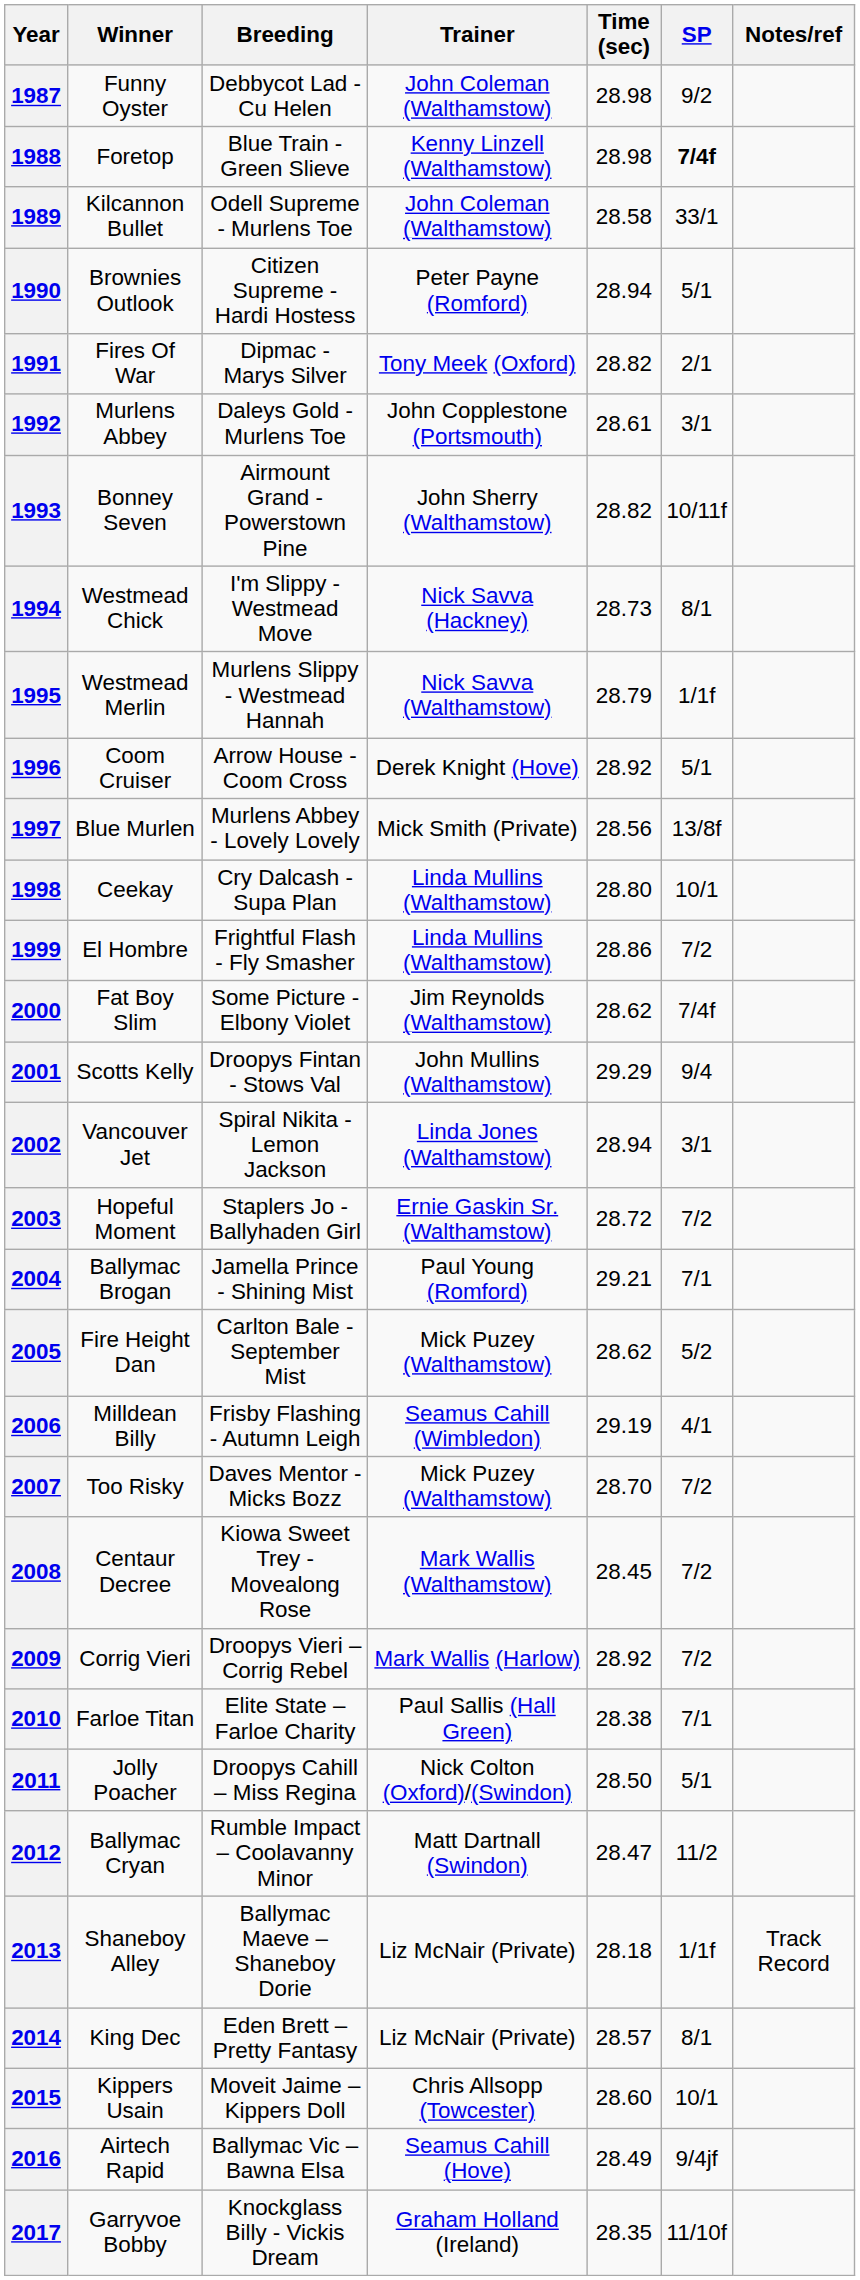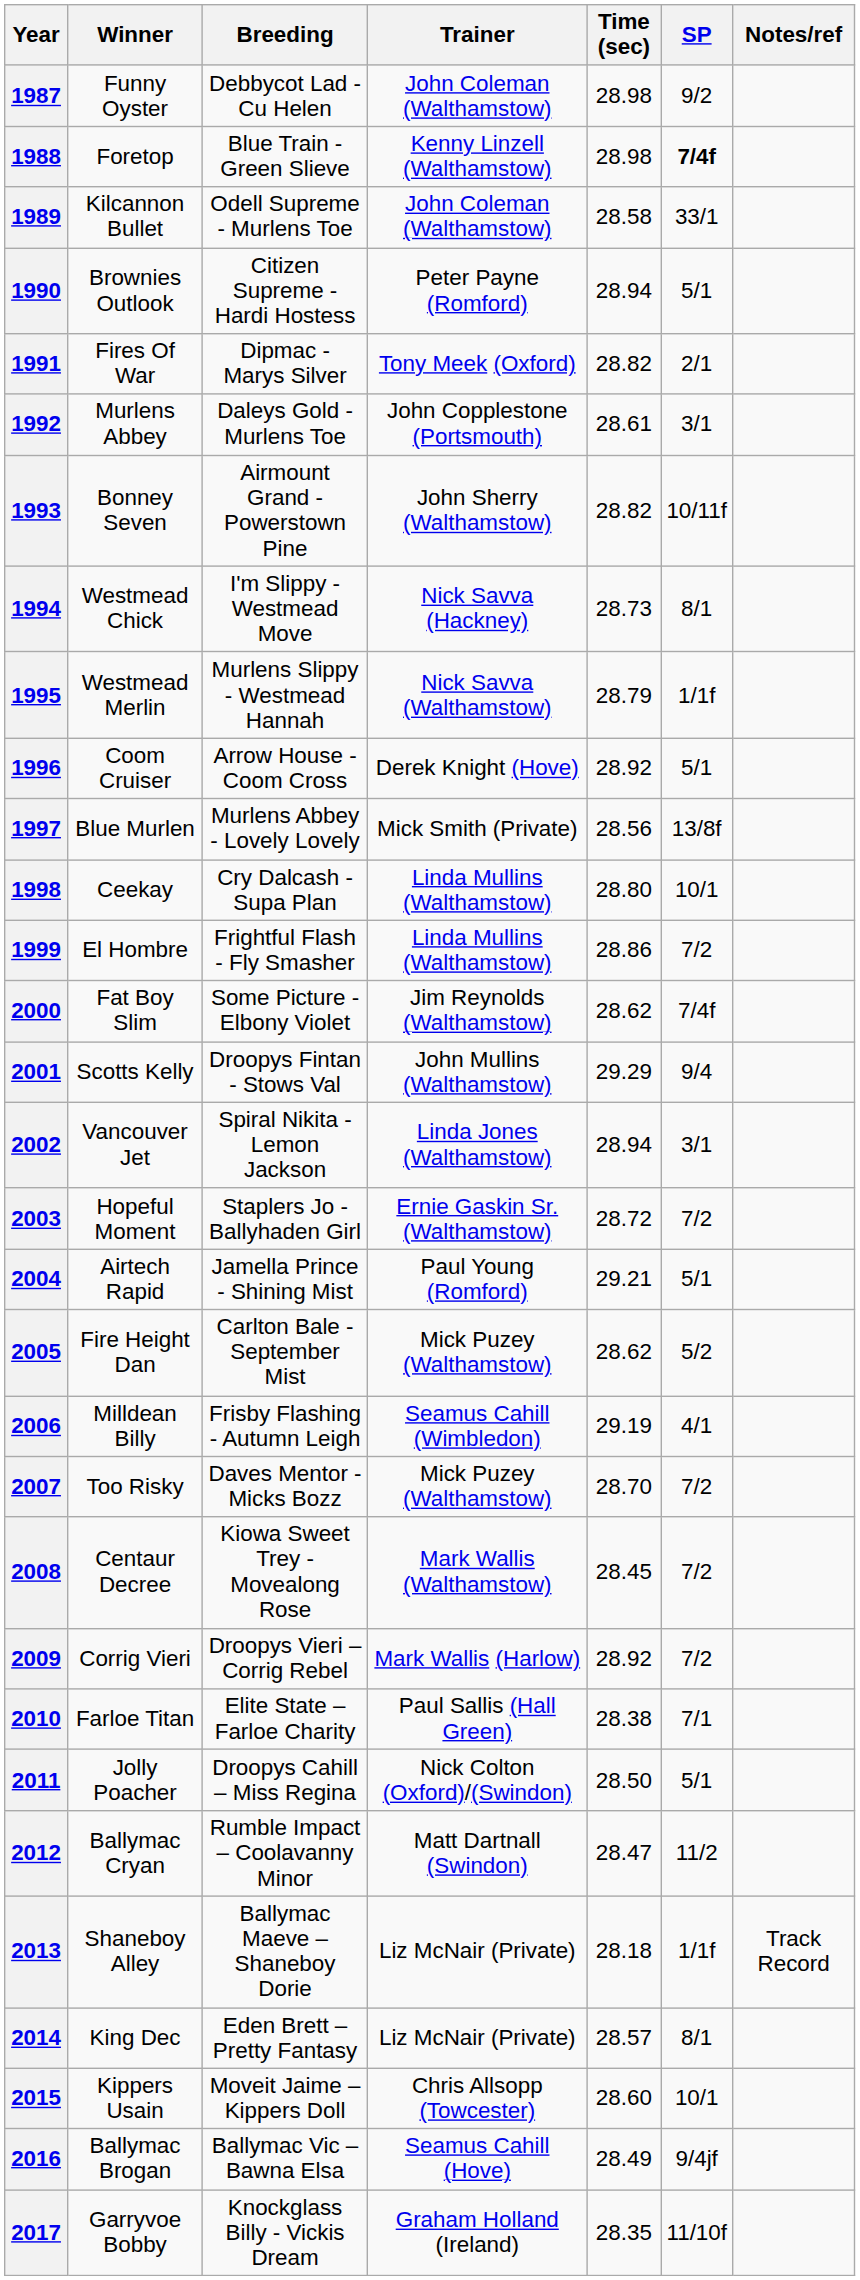 <table class="wikitable" style="text-align:center">
 <tr>
 <th width=50>Year</th>
 <th width=180>Winner</th>
 <th width=270>Breeding</th>
 <th width=250>Trainer</th>
 <th width=80>Time (sec)</th>
 <th width=50><a href='#'>SP</a></th>
 <th width=150>Notes/ref</th>
 </tr>
 <tr>
 <th><a href='#'>1987</a></th>
 <td>Funny Oyster</td>
 <td>Debbycot Lad - Cu Helen</td>
 <td><a href='#'>John Coleman</a> <a href='#'>(Walthamstow)</a></td>
 <td>28.98</td>
 <td>9/2</td>
 <td></td>
 </tr>
 <tr>
 <th><a href='#'>1988</a></th>
 <td>Foretop</td>
 <td>Blue Train - Green Slieve</td>
 <td><a href='#'>Kenny Linzell</a> <a href='#'>(Walthamstow)</a></td>
 <td>28.98</td>
 <td><strong>7/4f</strong></td>
 <td></td>
 </tr>
 <tr>
 <th><a href='#'>1989</a></th>
 <td>Kilcannon Bullet</td>
 <td>Odell Supreme - Murlens Toe</td>
 <td><a href='#'>John Coleman</a> <a href='#'>(Walthamstow)</a></td>
 <td>28.58</td>
 <td>33/1</td>
 <td></td>
 </tr>
 <tr>
 <th><a href='#'>1990</a></th>
 <td>Brownies Outlook</td>
 <td>Citizen Supreme - Hardi Hostess</td>
 <td>Peter Payne <a href='#'>(Romford)</a></td>
 <td>28.94</td>
 <td>5/1</td>
 <td></td>
 </tr>
 <tr>
 <th><a href='#'>1991</a></th>
 <td>Fires Of War</td>
 <td>Dipmac - Marys Silver</td>
 <td><a href='#'>Tony Meek</a> <a href='#'>(Oxford)</a></td>
 <td>28.82</td>
 <td>2/1</td>
 <td></td>
 </tr>
 <tr>
 <th><a href='#'>1992</a></th>
 <td>Murlens Abbey</td>
 <td>Daleys Gold - Murlens Toe</td>
 <td>John Copplestone <a href='#'>(Portsmouth)</a></td>
 <td>28.61</td>
 <td>3/1</td>
 <td></td>
 </tr>
 <tr>
 <th><a href='#'>1993</a></th>
 <td>Bonney Seven</td>
 <td>Airmount Grand - Powerstown Pine</td>
 <td>John Sherry <a href='#'>(Walthamstow)</a></td>
 <td>28.82</td>
 <td>10/11f</td>
 <td></td>
 </tr>
 <tr>
 <th><a href='#'>1994</a></th>
 <td>Westmead Chick</td>
 <td>I'm Slippy - Westmead Move</td>
 <td><a href='#'>Nick Savva</a> <a href='#'>(Hackney)</a></td>
 <td>28.73</td>
 <td>8/1</td>
 <td></td>
 </tr>
 <tr>
 <th><a href='#'>1995</a></th>
 <td>Westmead Merlin</td>
 <td>Murlens Slippy - Westmead Hannah</td>
 <td><a href='#'>Nick Savva</a> <a href='#'>(Walthamstow)</a></td>
 <td>28.79</td>
 <td>1/1f</td>
 <td></td>
 </tr>
 <tr>
 <th><a href='#'>1996</a></th>
 <td>Coom Cruiser</td>
 <td>Arrow House - Coom Cross</td>
 <td>Derek Knight <a href='#'>(Hove)</a></td>
 <td>28.92</td>
 <td>5/1</td>
 <td></td>
 </tr>
 <tr>
 <th><a href='#'>1997</a></th>
 <td>Blue Murlen</td>
 <td>Murlens Abbey - Lovely Lovely</td>
 <td>Mick Smith (Private)</td>
 <td>28.56</td>
 <td>13/8f</td>
 <td></td>
 </tr>
 <tr>
 <th><a href='#'>1998</a></th>
 <td>Ceekay</td>
 <td>Cry Dalcash - Supa Plan</td>
 <td><a href='#'>Linda Mullins</a> <a href='#'>(Walthamstow)</a></td>
 <td>28.80</td>
 <td>10/1</td>
 <td></td>
 </tr>
 <tr>
 <th><a href='#'>1999</a></th>
 <td>El Hombre</td>
 <td>Frightful Flash - Fly Smasher</td>
 <td><a href='#'>Linda Mullins</a> <a href='#'>(Walthamstow)</a></td>
 <td>28.86</td>
 <td>7/2</td>
 <td></td>
 </tr>
 <tr>
 <th><a href='#'>2000</a></th>
 <td>Fat Boy Slim</td>
 <td>Some Picture - Elbony Violet</td>
 <td>Jim Reynolds <a href='#'>(Walthamstow)</a></td>
 <td>28.62</td>
 <td>7/4f</td>
 <td></td>
 </tr>
 <tr>
 <th><a href='#'>2001</a></th>
 <td>Scotts Kelly</td>
 <td>Droopys Fintan - Stows Val</td>
 <td>John Mullins <a href='#'>(Walthamstow)</a></td>
 <td>29.29</td>
 <td>9/4</td>
 <td></td>
 </tr>
 <tr>
 <th><a href='#'>2002</a></th>
 <td>Vancouver Jet</td>
 <td>Spiral Nikita - Lemon Jackson</td>
 <td><a href='#'>Linda Jones</a> <a href='#'>(Walthamstow)</a></td>
 <td>28.94</td>
 <td>3/1</td>
 <td></td>
 </tr>
 <tr>
 <th><a href='#'>2003</a></th>
 <td>Hopeful Moment</td>
 <td>Staplers Jo - Ballyhaden Girl</td>
 <td><a href='#'>Ernie Gaskin Sr.</a> <a href='#'>(Walthamstow)</a></td>
 <td>28.72</td>
 <td>7/2</td>
 <td></td>
 </tr>
 <tr>
 <th><a href='#'>2004</a></th>
-<td>Ballymac Brogan</td>
+<td>Airtech Rapid</td>
 <td>Jamella Prince - Shining Mist</td>
 <td>Paul Young <a href='#'>(Romford)</a></td>
 <td>29.21</td>
-<td>7/1</td>
+<td>5/1</td>
 <td></td>
 </tr>
 <tr>
 <th><a href='#'>2005</a></th>
 <td>Fire Height Dan</td>
 <td>Carlton Bale - September Mist</td>
 <td>Mick Puzey <a href='#'>(Walthamstow)</a></td>
 <td>28.62</td>
 <td>5/2</td>
 <td></td>
 </tr>
 <tr>
 <th><a href='#'>2006</a></th>
 <td>Milldean Billy</td>
 <td>Frisby Flashing - Autumn Leigh</td>
 <td><a href='#'>Seamus Cahill</a> <a href='#'>(Wimbledon)</a></td>
 <td>29.19</td>
 <td>4/1</td>
 <td></td>
 </tr>
 <tr>
 <th><a href='#'>2007</a></th>
 <td>Too Risky</td>
 <td>Daves Mentor - Micks Bozz</td>
 <td>Mick Puzey <a href='#'>(Walthamstow)</a></td>
 <td>28.70</td>
 <td>7/2</td>
 <td></td>
 </tr>
 <tr>
 <th><a href='#'>2008</a></th>
 <td>Centaur Decree</td>
 <td>Kiowa Sweet Trey - Movealong Rose</td>
 <td><a href='#'>Mark Wallis</a> <a href='#'>(Walthamstow)</a></td>
 <td>28.45</td>
 <td>7/2</td>
 <td></td>
 </tr>
 <tr>
 <th><a href='#'>2009</a></th>
 <td>Corrig Vieri</td>
 <td>Droopys Vieri – Corrig Rebel</td>
 <td><a href='#'>Mark Wallis</a> <a href='#'>(Harlow)</a></td>
 <td>28.92</td>
 <td>7/2</td>
 <td></td>
 </tr>
 <tr>
 <th><a href='#'>2010</a></th>
 <td>Farloe Titan</td>
 <td>Elite State – Farloe Charity</td>
 <td>Paul Sallis <a href='#'>(Hall Green)</a></td>
 <td>28.38</td>
 <td>7/1</td>
 <td></td>
 </tr>
 <tr>
 <th><a href='#'>2011</a></th>
 <td>Jolly Poacher</td>
 <td>Droopys Cahill – Miss Regina</td>
 <td>Nick Colton <a href='#'>(Oxford)</a>/<a href='#'>(Swindon)</a></td>
 <td>28.50</td>
 <td>5/1</td>
 <td></td>
 </tr>
 <tr>
 <th><a href='#'>2012</a></th>
 <td>Ballymac Cryan</td>
 <td>Rumble Impact – Coolavanny Minor</td>
 <td>Matt Dartnall <a href='#'>(Swindon)</a></td>
 <td>28.47</td>
 <td>11/2</td>
 <td></td>
 </tr>
 <tr>
 <th><a href='#'>2013</a></th>
 <td>Shaneboy Alley</td>
 <td>Ballymac Maeve – Shaneboy Dorie</td>
 <td>Liz McNair (Private)</td>
 <td>28.18</td>
 <td>1/1f</td>
 <td>Track Record</td>
 </tr>
 <tr>
 <th><a href='#'>2014</a></th>
 <td>King Dec</td>
 <td>Eden Brett – Pretty Fantasy</td>
 <td>Liz McNair (Private)</td>
 <td>28.57</td>
 <td>8/1</td>
 <td></td>
 </tr>
 <tr>
 <th><a href='#'>2015</a></th>
 <td>Kippers Usain</td>
 <td>Moveit Jaime – Kippers Doll</td>
 <td>Chris Allsopp <a href='#'>(Towcester)</a></td>
 <td>28.60</td>
 <td>10/1</td>
 <td></td>
 </tr>
 <tr>
 <th><a href='#'>2016</a></th>
-<td>Airtech Rapid</td>
+<td>Ballymac Brogan</td>
 <td>Ballymac Vic – Bawna Elsa</td>
 <td><a href='#'>Seamus Cahill</a> <a href='#'>(Hove)</a></td>
 <td>28.49</td>
 <td>9/4jf</td>
 <td></td>
 </tr>
 <tr>
 <th><a href='#'>2017</a></th>
 <td>Garryvoe Bobby</td>
 <td>Knockglass Billy - Vickis Dream</td>
 <td><a href='#'>Graham Holland</a> (Ireland)</td>
 <td>28.35</td>
 <td>11/10f</td>
 <td></td>
 </tr>
 </table>
